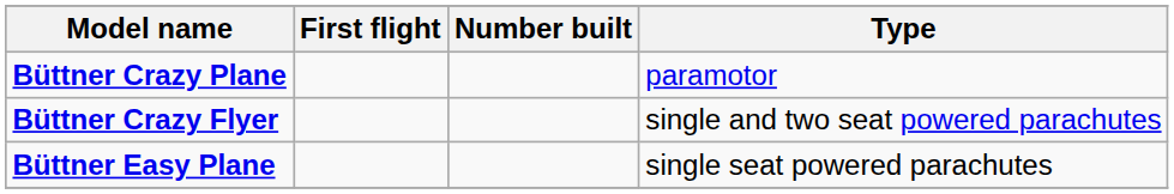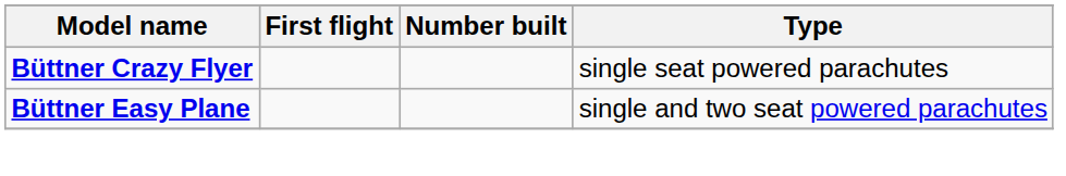 <table class="wikitable" align=center style="font-size:90%;">
 <tr>
 </tr>
 <tr style="background:#efefef;">
 <th>Model name</th>
 <th>First flight</th>
 <th>Number built</th>
 <th>Type</th>
 </tr>
 <tr>
-<td align=left><strong><a href='#'>Büttner Crazy Plane</a></strong></td>
+<td align=left><strong><a href='#'>Büttner Crazy Flyer</a></strong></td>
 <td align=center></td>
 <td align=center></td>
-<td align=left><a href='#'>paramotor</a></td>
+<td align=left>single seat powered parachutes</td>
 </tr>
 <tr>
-<td align=left><strong><a href='#'>Büttner Crazy Flyer</a></strong></td>
+<td align=left><strong><a href='#'>Büttner Easy Plane</a></strong></td>
 <td align=center></td>
 <td align=center></td>
 <td align=left>single and two seat <a href='#'>powered parachutes</a></td>
 </tr>
 <tr>
-<td align=left><strong><a href='#'>Büttner Easy Plane</a></strong></td>
-<td align=center></td>
-<td align=center></td>
-<td align=left>single seat powered parachutes</td>
-</tr>
-<tr>
 </tr>
 </table>
